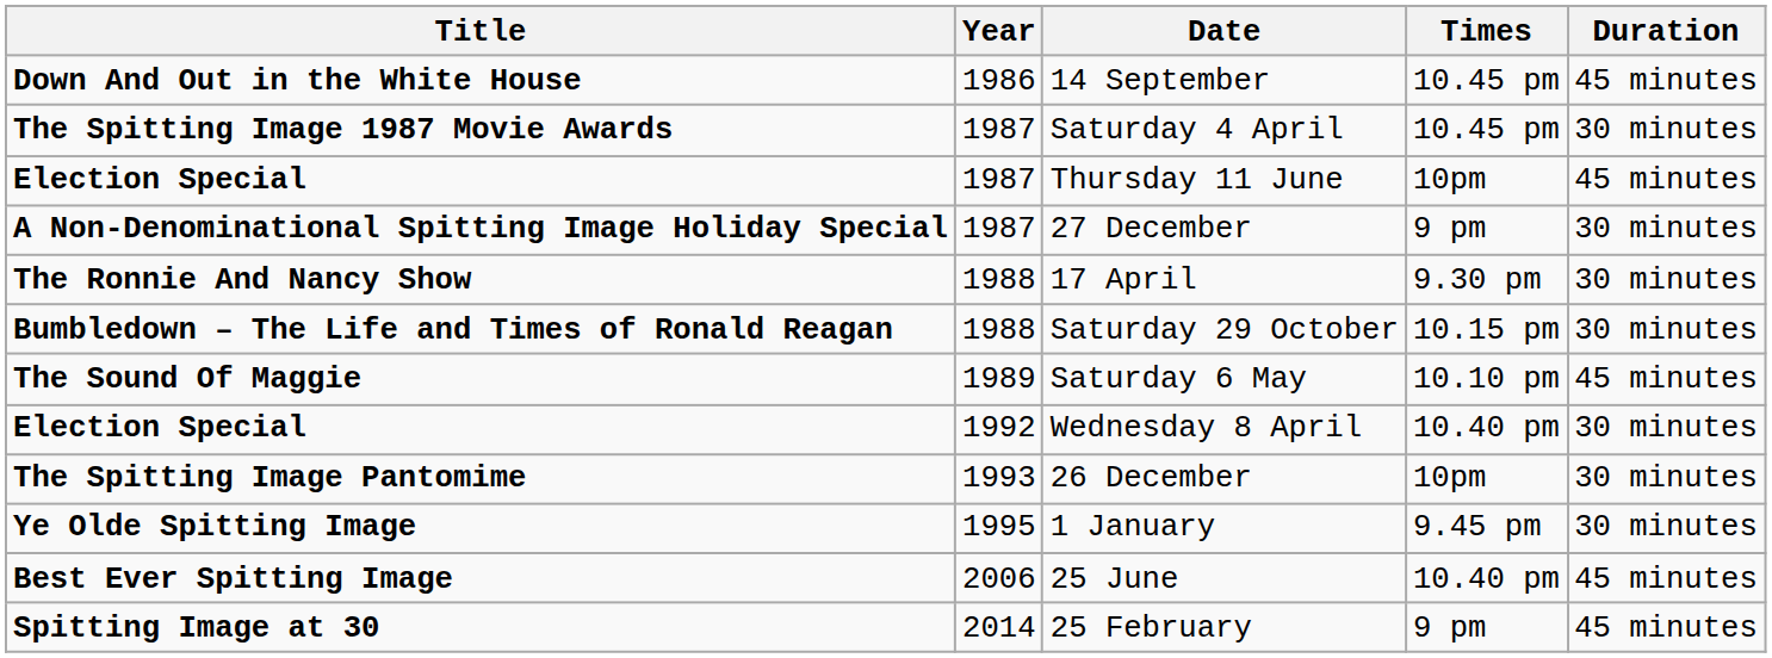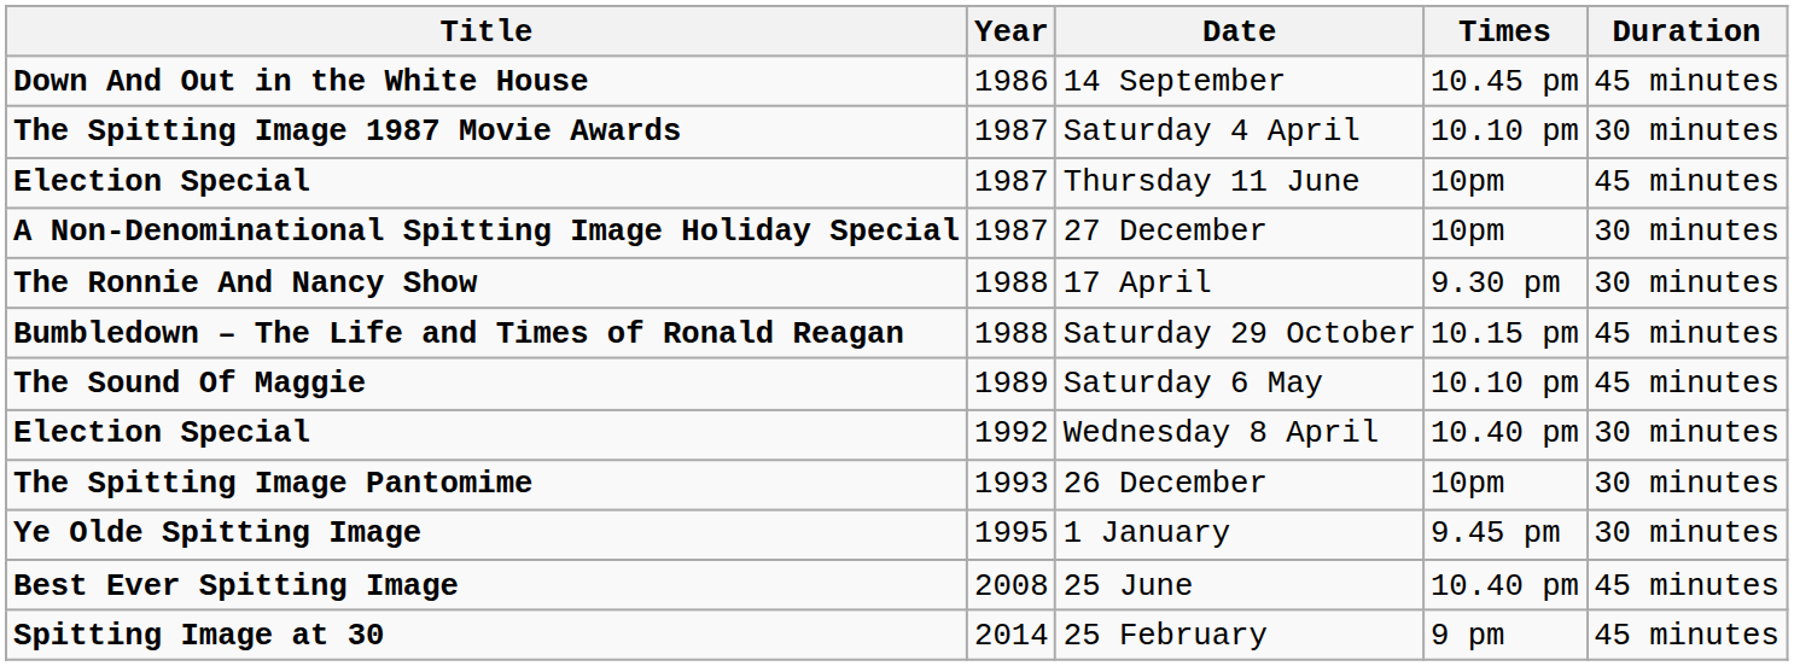 <table class="wikitable">
 <tr>
 <th>Title</th>
 <th>Year</th>
 <th>Date</th>
 <th>Times</th>
 <th>Duration</th>
 </tr>
 <tr>
 <td><strong>Down  And Out in the White House</strong></td>
 <td>1986</td>
 <td>14  September</td>
 <td>10.45 pm</td>
 <td>45  minutes</td>
 </tr>
 <tr>
 <td><strong>The  Spitting Image 1987 Movie Awards</strong></td>
 <td>1987</td>
 <td>Saturday  4 April</td>
-<td>10.45 pm</td>
+<td>10.10 pm</td>
 <td>30  minutes</td>
 </tr>
 <tr>
 <td><strong>Election  Special</strong></td>
 <td>1987</td>
 <td>Thursday  11 June</td>
 <td>10pm</td>
 <td>45  minutes</td>
 </tr>
 <tr>
 <td><strong>A  Non-Denominational Spitting Image Holiday Special</strong></td>
 <td>1987</td>
 <td>27  December</td>
-<td>9 pm</td>
+<td>10pm</td>
 <td>30  minutes</td>
 </tr>
 <tr>
 <td><strong>The  Ronnie And Nancy Show</strong></td>
 <td>1988</td>
 <td>17  April</td>
 <td>9.30 pm</td>
 <td>30 minutes</td>
 </tr>
 <tr>
 <td><strong>Bumbledown  – The Life and Times of Ronald Reagan</strong></td>
 <td>1988</td>
 <td>Saturday  29 October</td>
 <td>10.15 pm</td>
-<td>30  minutes</td>
+<td>45  minutes</td>
 </tr>
 <tr>
 <td><strong>The  Sound Of Maggie</strong></td>
 <td>1989</td>
 <td>Saturday  6 May</td>
 <td>10.10 pm</td>
 <td>45  minutes</td>
 </tr>
 <tr>
 <td><strong>Election  Special</strong></td>
 <td>1992</td>
 <td>Wednesday  8 April</td>
 <td>10.40 pm</td>
 <td>30  minutes</td>
 </tr>
 <tr>
 <td><strong>The  Spitting Image Pantomime</strong></td>
 <td>1993</td>
 <td>26  December</td>
 <td>10pm</td>
 <td>30  minutes</td>
 </tr>
 <tr>
 <td><strong>Ye  Olde Spitting Image</strong></td>
 <td>1995</td>
 <td>1  January</td>
 <td>9.45 pm</td>
 <td>30  minutes</td>
 </tr>
 <tr>
 <td><strong>Best  Ever Spitting Image</strong></td>
-<td>2006</td>
+<td>2008</td>
 <td>25  June</td>
 <td>10.40 pm</td>
 <td>45  minutes</td>
 </tr>
 <tr>
 <td><strong>Spitting  Image at 30</strong></td>
 <td>2014</td>
 <td>25  February</td>
 <td>9 pm</td>
 <td>45  minutes</td>
 </tr>
 </table>
